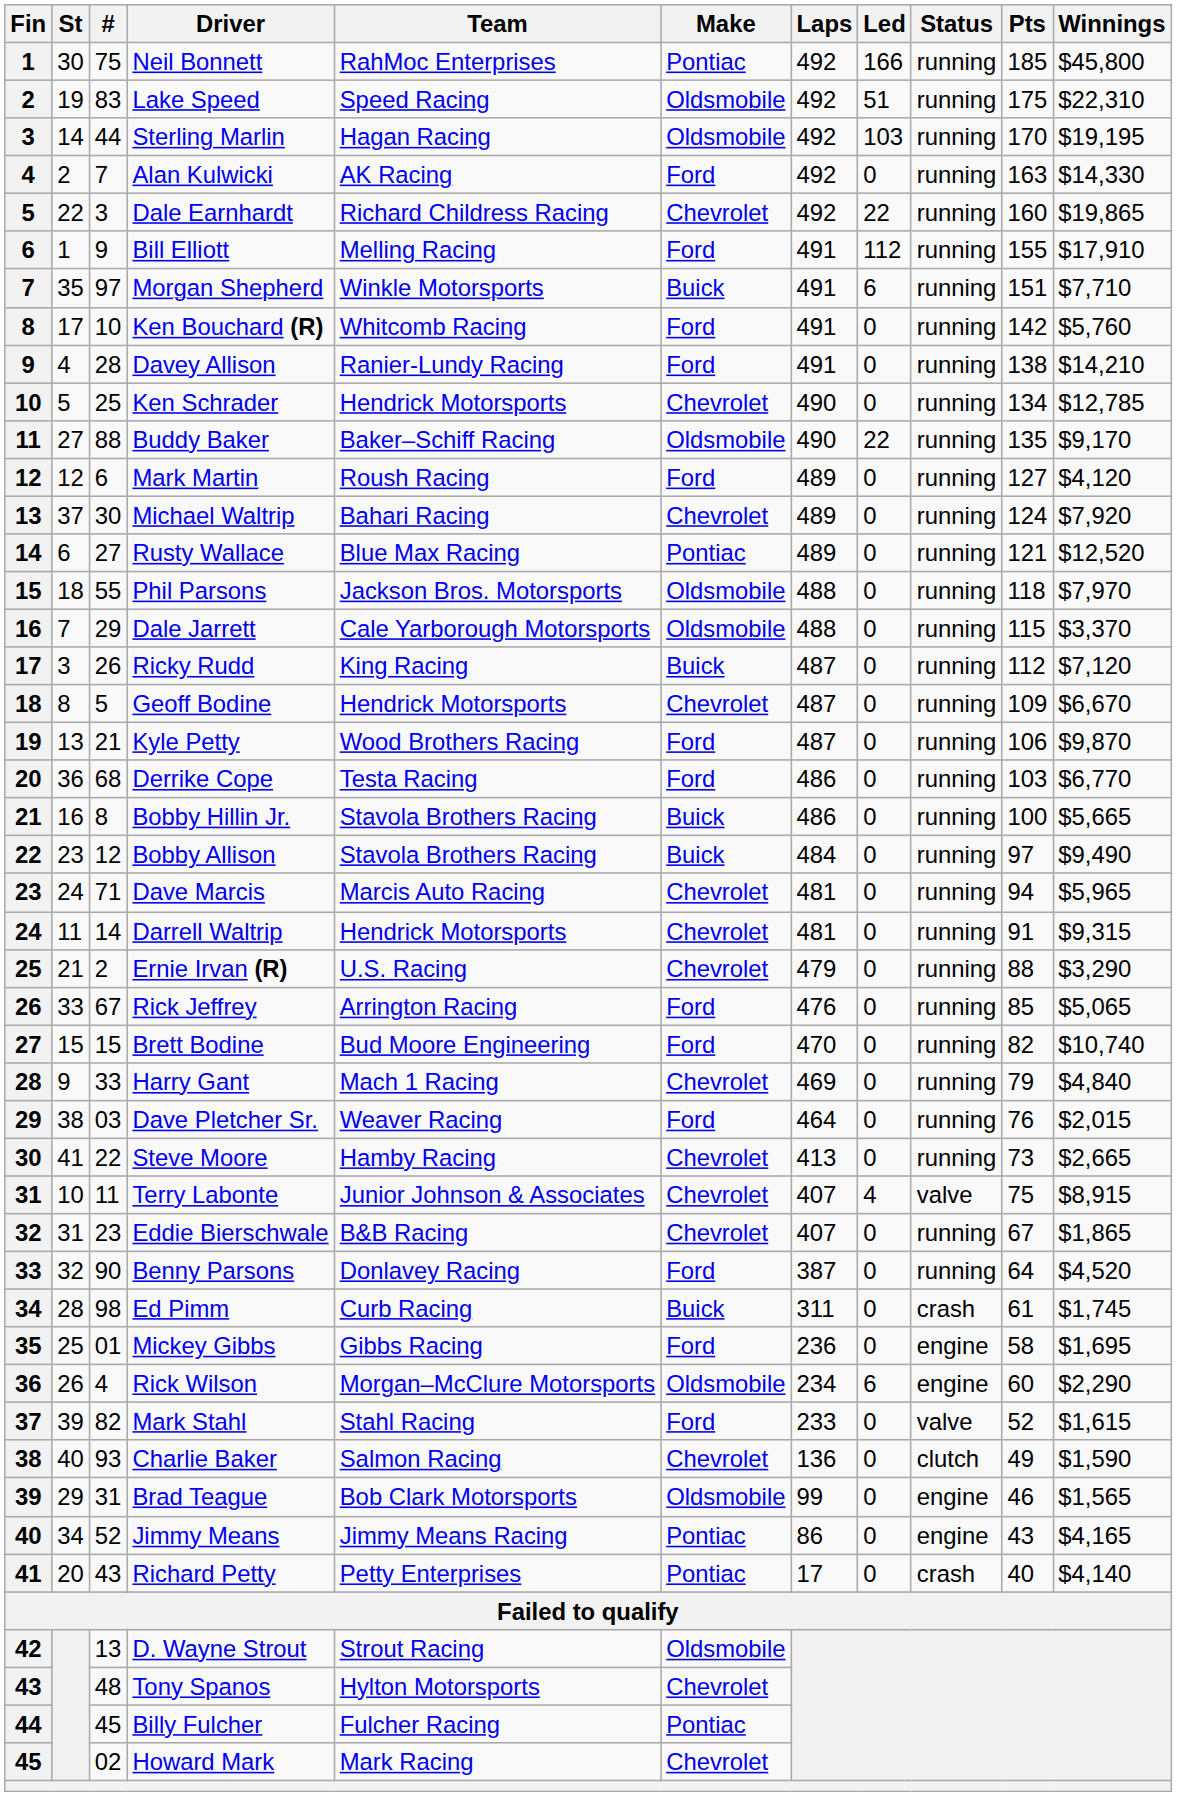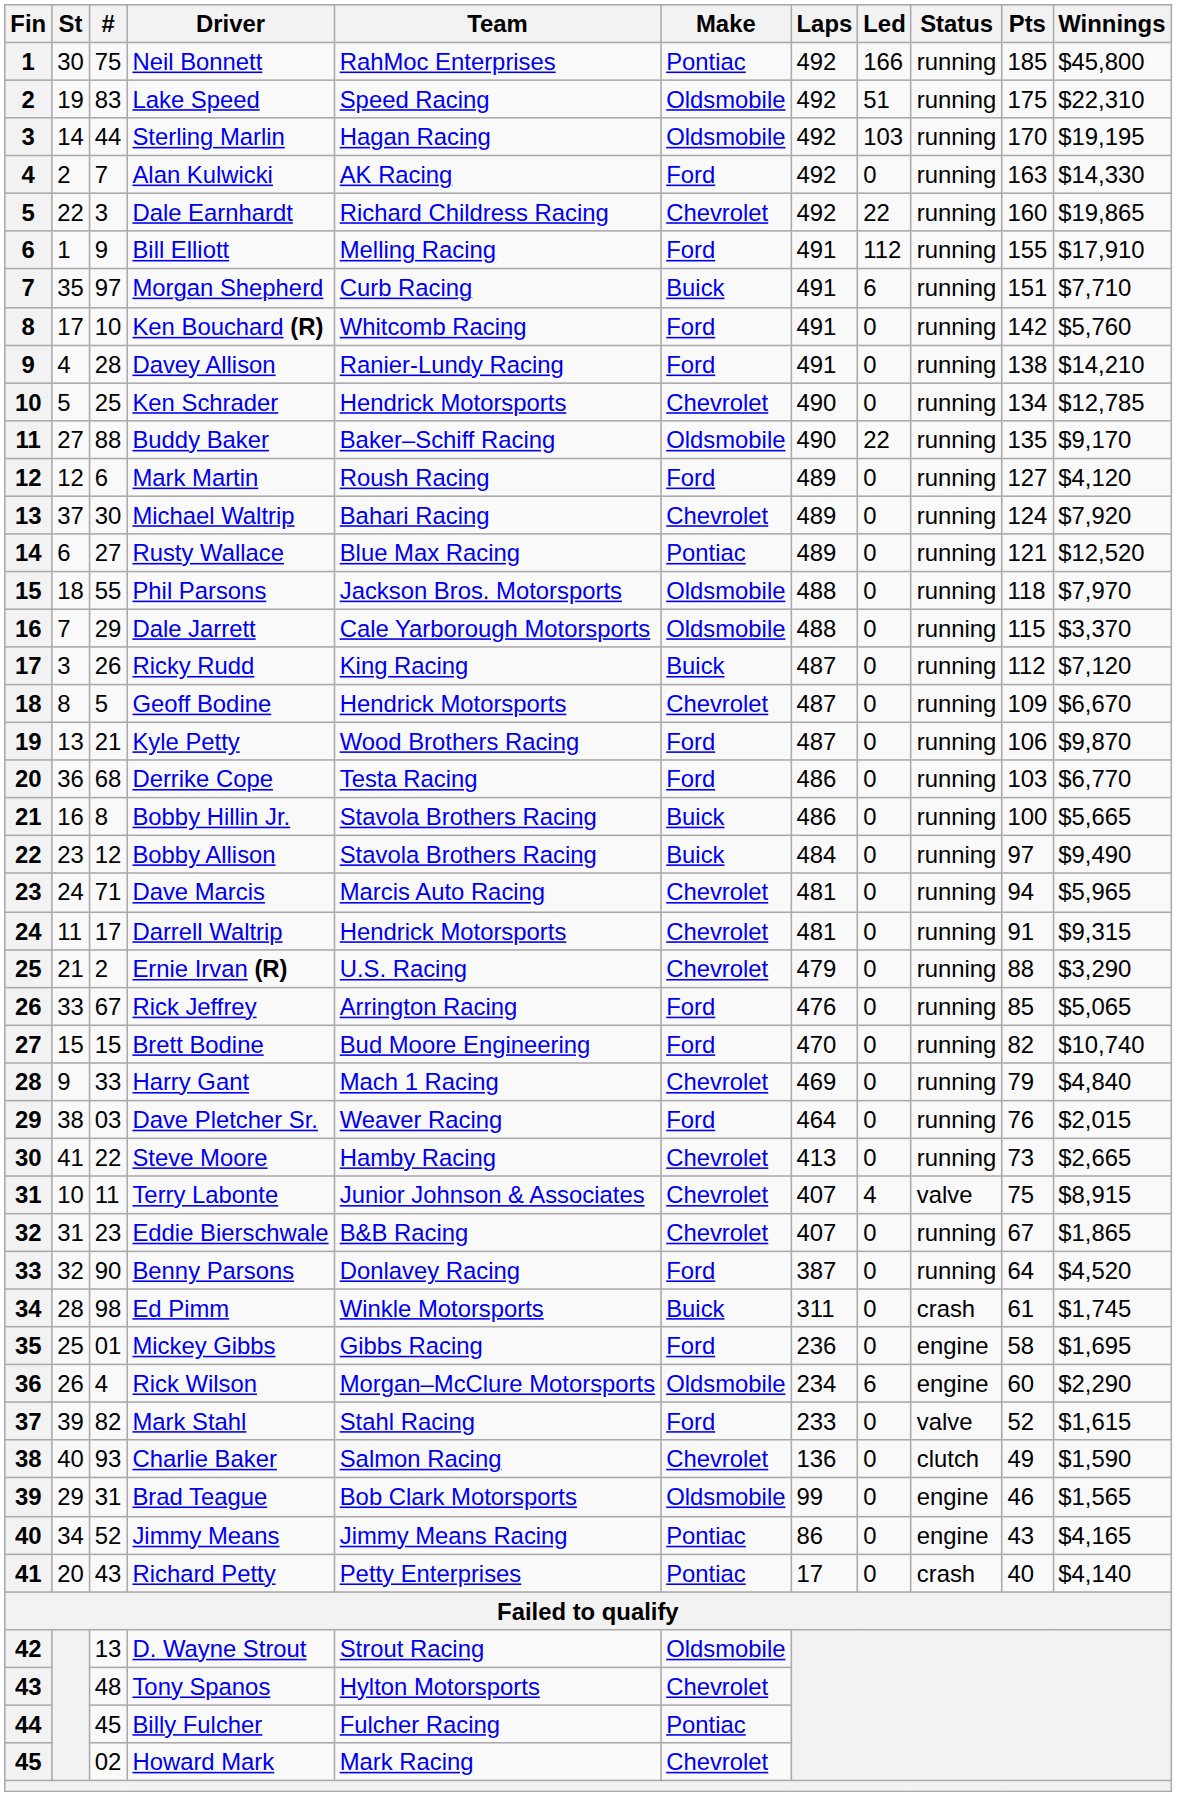 <table class="wikitable" style="font-size:95%">
 <tr>
 <th>Fin</th>
 <th>St</th>
 <th>#</th>
 <th>Driver</th>
 <th>Team</th>
 <th>Make</th>
 <th>Laps</th>
 <th>Led</th>
 <th>Status</th>
 <th>Pts</th>
 <th>Winnings</th>
 </tr>
 <tr>
 <th>1</th>
 <td>30</td>
 <td>75</td>
 <td><a href='#'>Neil Bonnett</a></td>
 <td><a href='#'>RahMoc Enterprises</a></td>
 <td><a href='#'>Pontiac</a></td>
 <td>492</td>
 <td>166</td>
 <td>running</td>
 <td>185</td>
 <td>$45,800</td>
 </tr>
 <tr>
 <th>2</th>
 <td>19</td>
 <td>83</td>
 <td><a href='#'>Lake Speed</a></td>
 <td><a href='#'>Speed Racing</a></td>
 <td><a href='#'>Oldsmobile</a></td>
 <td>492</td>
 <td>51</td>
 <td>running</td>
 <td>175</td>
 <td>$22,310</td>
 </tr>
 <tr>
 <th>3</th>
 <td>14</td>
 <td>44</td>
 <td><a href='#'>Sterling Marlin</a></td>
 <td><a href='#'>Hagan Racing</a></td>
 <td><a href='#'>Oldsmobile</a></td>
 <td>492</td>
 <td>103</td>
 <td>running</td>
 <td>170</td>
 <td>$19,195</td>
 </tr>
 <tr>
 <th>4</th>
 <td>2</td>
 <td>7</td>
 <td><a href='#'>Alan Kulwicki</a></td>
 <td><a href='#'>AK Racing</a></td>
 <td><a href='#'>Ford</a></td>
 <td>492</td>
 <td>0</td>
 <td>running</td>
 <td>163</td>
 <td>$14,330</td>
 </tr>
 <tr>
 <th>5</th>
 <td>22</td>
 <td>3</td>
 <td><a href='#'>Dale Earnhardt</a></td>
 <td><a href='#'>Richard Childress Racing</a></td>
 <td><a href='#'>Chevrolet</a></td>
 <td>492</td>
 <td>22</td>
 <td>running</td>
 <td>160</td>
 <td>$19,865</td>
 </tr>
 <tr>
 <th>6</th>
 <td>1</td>
 <td>9</td>
 <td><a href='#'>Bill Elliott</a></td>
 <td><a href='#'>Melling Racing</a></td>
 <td><a href='#'>Ford</a></td>
 <td>491</td>
 <td>112</td>
 <td>running</td>
 <td>155</td>
 <td>$17,910</td>
 </tr>
 <tr>
 <th>7</th>
 <td>35</td>
 <td>97</td>
 <td><a href='#'>Morgan Shepherd</a></td>
-<td><a href='#'>Winkle Motorsports</a></td>
+<td><a href='#'>Curb Racing</a></td>
 <td><a href='#'>Buick</a></td>
 <td>491</td>
 <td>6</td>
 <td>running</td>
 <td>151</td>
 <td>$7,710</td>
 </tr>
 <tr>
 <th>8</th>
 <td>17</td>
 <td>10</td>
 <td><a href='#'>Ken Bouchard</a> <strong>(R)</strong></td>
 <td><a href='#'>Whitcomb Racing</a></td>
 <td><a href='#'>Ford</a></td>
 <td>491</td>
 <td>0</td>
 <td>running</td>
 <td>142</td>
 <td>$5,760</td>
 </tr>
 <tr>
 <th>9</th>
 <td>4</td>
 <td>28</td>
 <td><a href='#'>Davey Allison</a></td>
 <td><a href='#'>Ranier-Lundy Racing</a></td>
 <td><a href='#'>Ford</a></td>
 <td>491</td>
 <td>0</td>
 <td>running</td>
 <td>138</td>
 <td>$14,210</td>
 </tr>
 <tr>
 <th>10</th>
 <td>5</td>
 <td>25</td>
 <td><a href='#'>Ken Schrader</a></td>
 <td><a href='#'>Hendrick Motorsports</a></td>
 <td><a href='#'>Chevrolet</a></td>
 <td>490</td>
 <td>0</td>
 <td>running</td>
 <td>134</td>
 <td>$12,785</td>
 </tr>
 <tr>
 <th>11</th>
 <td>27</td>
 <td>88</td>
 <td><a href='#'>Buddy Baker</a></td>
 <td><a href='#'>Baker–Schiff Racing</a></td>
 <td><a href='#'>Oldsmobile</a></td>
 <td>490</td>
 <td>22</td>
 <td>running</td>
 <td>135</td>
 <td>$9,170</td>
 </tr>
 <tr>
 <th>12</th>
 <td>12</td>
 <td>6</td>
 <td><a href='#'>Mark Martin</a></td>
 <td><a href='#'>Roush Racing</a></td>
 <td><a href='#'>Ford</a></td>
 <td>489</td>
 <td>0</td>
 <td>running</td>
 <td>127</td>
 <td>$4,120</td>
 </tr>
 <tr>
 <th>13</th>
 <td>37</td>
 <td>30</td>
 <td><a href='#'>Michael Waltrip</a></td>
 <td><a href='#'>Bahari Racing</a></td>
 <td><a href='#'>Chevrolet</a></td>
 <td>489</td>
 <td>0</td>
 <td>running</td>
 <td>124</td>
 <td>$7,920</td>
 </tr>
 <tr>
 <th>14</th>
 <td>6</td>
 <td>27</td>
 <td><a href='#'>Rusty Wallace</a></td>
 <td><a href='#'>Blue Max Racing</a></td>
 <td><a href='#'>Pontiac</a></td>
 <td>489</td>
 <td>0</td>
 <td>running</td>
 <td>121</td>
 <td>$12,520</td>
 </tr>
 <tr>
 <th>15</th>
 <td>18</td>
 <td>55</td>
 <td><a href='#'>Phil Parsons</a></td>
 <td><a href='#'>Jackson Bros. Motorsports</a></td>
 <td><a href='#'>Oldsmobile</a></td>
 <td>488</td>
 <td>0</td>
 <td>running</td>
 <td>118</td>
 <td>$7,970</td>
 </tr>
 <tr>
 <th>16</th>
 <td>7</td>
 <td>29</td>
 <td><a href='#'>Dale Jarrett</a></td>
 <td><a href='#'>Cale Yarborough Motorsports</a></td>
 <td><a href='#'>Oldsmobile</a></td>
 <td>488</td>
 <td>0</td>
 <td>running</td>
 <td>115</td>
 <td>$3,370</td>
 </tr>
 <tr>
 <th>17</th>
 <td>3</td>
 <td>26</td>
 <td><a href='#'>Ricky Rudd</a></td>
 <td><a href='#'>King Racing</a></td>
 <td><a href='#'>Buick</a></td>
 <td>487</td>
 <td>0</td>
 <td>running</td>
 <td>112</td>
 <td>$7,120</td>
 </tr>
 <tr>
 <th>18</th>
 <td>8</td>
 <td>5</td>
 <td><a href='#'>Geoff Bodine</a></td>
 <td><a href='#'>Hendrick Motorsports</a></td>
 <td><a href='#'>Chevrolet</a></td>
 <td>487</td>
 <td>0</td>
 <td>running</td>
 <td>109</td>
 <td>$6,670</td>
 </tr>
 <tr>
 <th>19</th>
 <td>13</td>
 <td>21</td>
 <td><a href='#'>Kyle Petty</a></td>
 <td><a href='#'>Wood Brothers Racing</a></td>
 <td><a href='#'>Ford</a></td>
 <td>487</td>
 <td>0</td>
 <td>running</td>
 <td>106</td>
 <td>$9,870</td>
 </tr>
 <tr>
 <th>20</th>
 <td>36</td>
 <td>68</td>
 <td><a href='#'>Derrike Cope</a></td>
 <td><a href='#'>Testa Racing</a></td>
 <td><a href='#'>Ford</a></td>
 <td>486</td>
 <td>0</td>
 <td>running</td>
 <td>103</td>
 <td>$6,770</td>
 </tr>
 <tr>
 <th>21</th>
 <td>16</td>
 <td>8</td>
 <td><a href='#'>Bobby Hillin Jr.</a></td>
 <td><a href='#'>Stavola Brothers Racing</a></td>
 <td><a href='#'>Buick</a></td>
 <td>486</td>
 <td>0</td>
 <td>running</td>
 <td>100</td>
 <td>$5,665</td>
 </tr>
 <tr>
 <th>22</th>
 <td>23</td>
 <td>12</td>
 <td><a href='#'>Bobby Allison</a></td>
 <td><a href='#'>Stavola Brothers Racing</a></td>
 <td><a href='#'>Buick</a></td>
 <td>484</td>
 <td>0</td>
 <td>running</td>
 <td>97</td>
 <td>$9,490</td>
 </tr>
 <tr>
 <th>23</th>
 <td>24</td>
 <td>71</td>
 <td><a href='#'>Dave Marcis</a></td>
 <td><a href='#'>Marcis Auto Racing</a></td>
 <td><a href='#'>Chevrolet</a></td>
 <td>481</td>
 <td>0</td>
 <td>running</td>
 <td>94</td>
 <td>$5,965</td>
 </tr>
 <tr>
 <th>24</th>
 <td>11</td>
-<td>14</td>
+<td>17</td>
 <td><a href='#'>Darrell Waltrip</a></td>
 <td><a href='#'>Hendrick Motorsports</a></td>
 <td><a href='#'>Chevrolet</a></td>
 <td>481</td>
 <td>0</td>
 <td>running</td>
 <td>91</td>
 <td>$9,315</td>
 </tr>
 <tr>
 <th>25</th>
 <td>21</td>
 <td>2</td>
 <td><a href='#'>Ernie Irvan</a> <strong>(R)</strong></td>
 <td><a href='#'>U.S. Racing</a></td>
 <td><a href='#'>Chevrolet</a></td>
 <td>479</td>
 <td>0</td>
 <td>running</td>
 <td>88</td>
 <td>$3,290</td>
 </tr>
 <tr>
 <th>26</th>
 <td>33</td>
 <td>67</td>
 <td><a href='#'>Rick Jeffrey</a></td>
 <td><a href='#'>Arrington Racing</a></td>
 <td><a href='#'>Ford</a></td>
 <td>476</td>
 <td>0</td>
 <td>running</td>
 <td>85</td>
 <td>$5,065</td>
 </tr>
 <tr>
 <th>27</th>
 <td>15</td>
 <td>15</td>
 <td><a href='#'>Brett Bodine</a></td>
 <td><a href='#'>Bud Moore Engineering</a></td>
 <td><a href='#'>Ford</a></td>
 <td>470</td>
 <td>0</td>
 <td>running</td>
 <td>82</td>
 <td>$10,740</td>
 </tr>
 <tr>
 <th>28</th>
 <td>9</td>
 <td>33</td>
 <td><a href='#'>Harry Gant</a></td>
 <td><a href='#'>Mach 1 Racing</a></td>
 <td><a href='#'>Chevrolet</a></td>
 <td>469</td>
 <td>0</td>
 <td>running</td>
 <td>79</td>
 <td>$4,840</td>
 </tr>
 <tr>
 <th>29</th>
 <td>38</td>
 <td>03</td>
 <td><a href='#'>Dave Pletcher Sr.</a></td>
 <td><a href='#'>Weaver Racing</a></td>
 <td><a href='#'>Ford</a></td>
 <td>464</td>
 <td>0</td>
 <td>running</td>
 <td>76</td>
 <td>$2,015</td>
 </tr>
 <tr>
 <th>30</th>
 <td>41</td>
 <td>22</td>
 <td><a href='#'>Steve Moore</a></td>
 <td><a href='#'>Hamby Racing</a></td>
 <td><a href='#'>Chevrolet</a></td>
 <td>413</td>
 <td>0</td>
 <td>running</td>
 <td>73</td>
 <td>$2,665</td>
 </tr>
 <tr>
 <th>31</th>
 <td>10</td>
 <td>11</td>
 <td><a href='#'>Terry Labonte</a></td>
 <td><a href='#'>Junior Johnson & Associates</a></td>
 <td><a href='#'>Chevrolet</a></td>
 <td>407</td>
 <td>4</td>
 <td>valve</td>
 <td>75</td>
 <td>$8,915</td>
 </tr>
 <tr>
 <th>32</th>
 <td>31</td>
 <td>23</td>
 <td><a href='#'>Eddie Bierschwale</a></td>
 <td><a href='#'>B&B Racing</a></td>
 <td><a href='#'>Chevrolet</a></td>
 <td>407</td>
 <td>0</td>
 <td>running</td>
 <td>67</td>
 <td>$1,865</td>
 </tr>
 <tr>
 <th>33</th>
 <td>32</td>
 <td>90</td>
 <td><a href='#'>Benny Parsons</a></td>
 <td><a href='#'>Donlavey Racing</a></td>
 <td><a href='#'>Ford</a></td>
 <td>387</td>
 <td>0</td>
 <td>running</td>
 <td>64</td>
 <td>$4,520</td>
 </tr>
 <tr>
 <th>34</th>
 <td>28</td>
 <td>98</td>
 <td><a href='#'>Ed Pimm</a></td>
-<td><a href='#'>Curb Racing</a></td>
+<td><a href='#'>Winkle Motorsports</a></td>
 <td><a href='#'>Buick</a></td>
 <td>311</td>
 <td>0</td>
 <td>crash</td>
 <td>61</td>
 <td>$1,745</td>
 </tr>
 <tr>
 <th>35</th>
 <td>25</td>
 <td>01</td>
 <td><a href='#'>Mickey Gibbs</a></td>
 <td><a href='#'>Gibbs Racing</a></td>
 <td><a href='#'>Ford</a></td>
 <td>236</td>
 <td>0</td>
 <td>engine</td>
 <td>58</td>
 <td>$1,695</td>
 </tr>
 <tr>
 <th>36</th>
 <td>26</td>
 <td>4</td>
 <td><a href='#'>Rick Wilson</a></td>
 <td><a href='#'>Morgan–McClure Motorsports</a></td>
 <td><a href='#'>Oldsmobile</a></td>
 <td>234</td>
 <td>6</td>
 <td>engine</td>
 <td>60</td>
 <td>$2,290</td>
 </tr>
 <tr>
 <th>37</th>
 <td>39</td>
 <td>82</td>
 <td><a href='#'>Mark Stahl</a></td>
 <td><a href='#'>Stahl Racing</a></td>
 <td><a href='#'>Ford</a></td>
 <td>233</td>
 <td>0</td>
 <td>valve</td>
 <td>52</td>
 <td>$1,615</td>
 </tr>
 <tr>
 <th>38</th>
 <td>40</td>
 <td>93</td>
 <td><a href='#'>Charlie Baker</a></td>
 <td><a href='#'>Salmon Racing</a></td>
 <td><a href='#'>Chevrolet</a></td>
 <td>136</td>
 <td>0</td>
 <td>clutch</td>
 <td>49</td>
 <td>$1,590</td>
 </tr>
 <tr>
 <th>39</th>
 <td>29</td>
 <td>31</td>
 <td><a href='#'>Brad Teague</a></td>
 <td><a href='#'>Bob Clark Motorsports</a></td>
 <td><a href='#'>Oldsmobile</a></td>
 <td>99</td>
 <td>0</td>
 <td>engine</td>
 <td>46</td>
 <td>$1,565</td>
 </tr>
 <tr>
 <th>40</th>
 <td>34</td>
 <td>52</td>
 <td><a href='#'>Jimmy Means</a></td>
 <td><a href='#'>Jimmy Means Racing</a></td>
 <td><a href='#'>Pontiac</a></td>
 <td>86</td>
 <td>0</td>
 <td>engine</td>
 <td>43</td>
 <td>$4,165</td>
 </tr>
 <tr>
 <th>41</th>
 <td>20</td>
 <td>43</td>
 <td><a href='#'>Richard Petty</a></td>
 <td><a href='#'>Petty Enterprises</a></td>
 <td><a href='#'>Pontiac</a></td>
 <td>17</td>
 <td>0</td>
 <td>crash</td>
 <td>40</td>
 <td>$4,140</td>
 </tr>
 <tr>
 <th colspan="11">Failed to qualify</th>
 </tr>
 <tr>
 <th>42</th>
 <th rowspan="4"></th>
 <td>13</td>
 <td><a href='#'>D. Wayne Strout</a></td>
 <td><a href='#'>Strout Racing</a></td>
 <td><a href='#'>Oldsmobile</a></td>
 <th colspan="5" rowspan="4"></th>
 </tr>
 <tr>
 <th>43</th>
 <td>48</td>
 <td><a href='#'>Tony Spanos</a></td>
 <td><a href='#'>Hylton Motorsports</a></td>
 <td><a href='#'>Chevrolet</a></td>
 </tr>
 <tr>
 <th>44</th>
 <td>45</td>
 <td><a href='#'>Billy Fulcher</a></td>
 <td><a href='#'>Fulcher Racing</a></td>
 <td><a href='#'>Pontiac</a></td>
 </tr>
 <tr>
 <th>45</th>
 <td>02</td>
 <td><a href='#'>Howard Mark</a></td>
 <td><a href='#'>Mark Racing</a></td>
 <td><a href='#'>Chevrolet</a></td>
 </tr>
 <tr>
 <th colspan="11"></th>
 </tr>
 </table>
